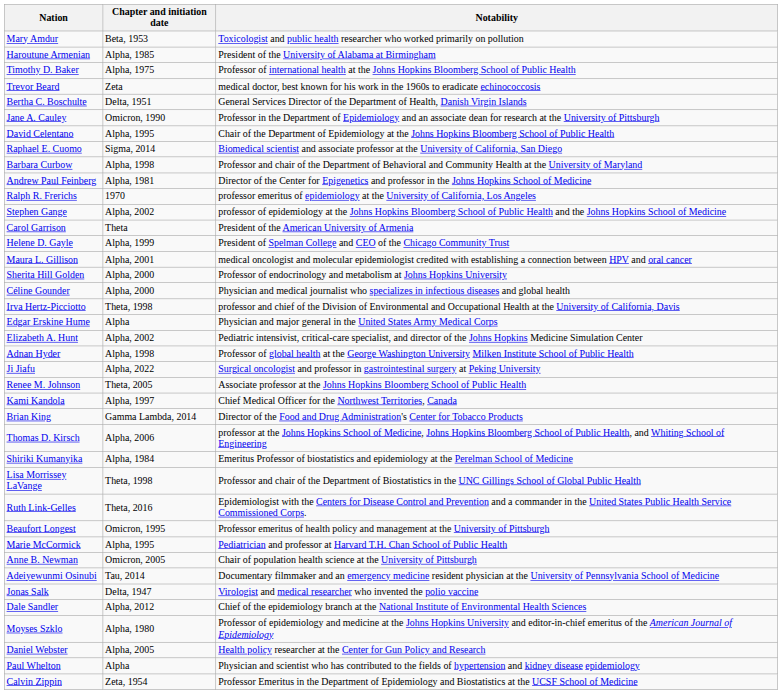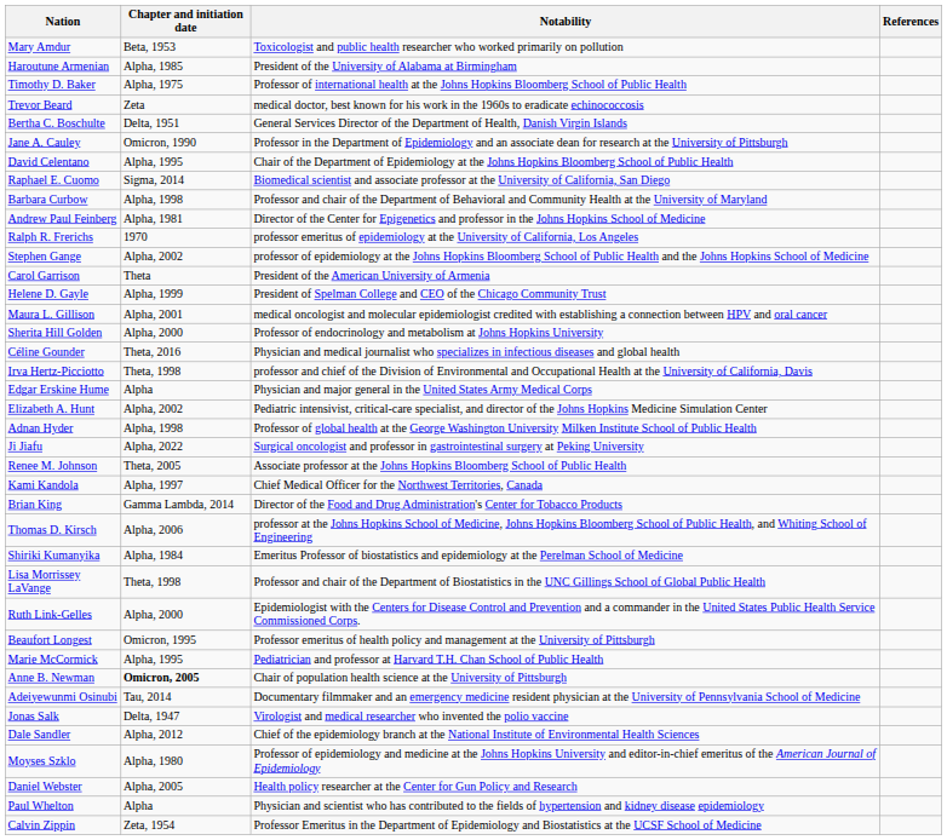 <table class="wikitable sortable">
 <tr>
 <th>Nation</th>
 <th>Chapter and initiation date</th>
 <th>Notability</th>
+<th>References</th>
 </tr>
 <tr>
 <td><a href='#'>Mary Amdur</a></td>
 <td>Beta, 1953</td>
 <td><a href='#'>Toxicologist</a> and <a href='#'>public health</a> researcher who worked primarily on pollution</td>
+<td></td>
 </tr>
 <tr>
 <td><a href='#'>Haroutune Armenian</a></td>
 <td>Alpha, 1985</td>
 <td>President of the <a href='#'>University of Alabama at Birmingham</a></td>
+<td></td>
 </tr>
 <tr>
 <td><a href='#'>Timothy D. Baker</a></td>
 <td>Alpha, 1975</td>
 <td>Professor of <a href='#'>international health</a> at the <a href='#'>Johns Hopkins Bloomberg School of Public Health</a></td>
+<td></td>
 </tr>
 <tr>
 <td><a href='#'>Trevor Beard</a></td>
 <td>Zeta</td>
 <td>medical doctor, best known for his work in the 1960s to eradicate <a href='#'>echinococcosis</a></td>
+<td></td>
 </tr>
 <tr>
 <td><a href='#'>Bertha C. Boschulte</a></td>
 <td>Delta, 1951</td>
 <td>General Services Director of the Department of Health, <a href='#'>Danish Virgin Islands</a></td>
+<td></td>
 </tr>
 <tr>
 <td><a href='#'>Jane A. Cauley</a></td>
 <td>Omicron, 1990</td>
 <td>Professor in the Department of <a href='#'>Epidemiology</a> and an associate dean for research at the <a href='#'>University of Pittsburgh</a></td>
+<td></td>
 </tr>
 <tr>
 <td><a href='#'>David Celentano</a></td>
 <td>Alpha, 1995</td>
 <td>Chair of the Department of Epidemiology at the <a href='#'>Johns Hopkins Bloomberg School of Public Health</a></td>
+<td></td>
 </tr>
 <tr>
 <td><a href='#'>Raphael E. Cuomo</a></td>
 <td>Sigma, 2014</td>
 <td><a href='#'>Biomedical scientist</a> and associate professor at the <a href='#'>University of California, San Diego</a></td>
+<td></td>
 </tr>
 <tr>
 <td><a href='#'>Barbara Curbow</a></td>
 <td>Alpha, 1998</td>
 <td>Professor and chair of the Department of Behavioral and Community Health at the <a href='#'>University of Maryland</a></td>
+<td></td>
 </tr>
 <tr>
 <td><a href='#'>Andrew Paul Feinberg</a></td>
 <td>Alpha, 1981</td>
 <td>Director of the Center for <a href='#'>Epigenetics</a> and professor in the <a href='#'>Johns Hopkins School of Medicine</a></td>
+<td></td>
 </tr>
 <tr>
 <td><a href='#'>Ralph R. Frerichs</a></td>
 <td>1970</td>
 <td>professor emeritus of <a href='#'>epidemiology</a> at the <a href='#'>University of California, Los Angeles</a></td>
+<td></td>
 </tr>
 <tr>
 <td><a href='#'>Stephen Gange</a></td>
 <td>Alpha, 2002</td>
 <td>professor of epidemiology at the <a href='#'>Johns Hopkins Bloomberg School of Public Health</a> and the <a href='#'>Johns Hopkins School of Medicine</a></td>
+<td></td>
 </tr>
 <tr>
 <td><a href='#'>Carol Garrison</a></td>
 <td>Theta</td>
 <td>President of the <a href='#'>American University of Armenia</a></td>
+<td></td>
 </tr>
 <tr>
 <td><a href='#'>Helene D. Gayle</a></td>
 <td>Alpha, 1999</td>
 <td>President of <a href='#'>Spelman College</a> and <a href='#'>CEO</a> of the <a href='#'>Chicago Community Trust</a></td>
+<td></td>
 </tr>
 <tr>
 <td><a href='#'>Maura L. Gillison</a></td>
 <td>Alpha, 2001</td>
 <td>medical oncologist and molecular epidemiologist credited with establishing a connection between <a href='#'>HPV</a> and <a href='#'>oral cancer</a></td>
+<td></td>
 </tr>
 <tr>
 <td><a href='#'>Sherita Hill Golden</a></td>
 <td>Alpha, 2000</td>
 <td>Professor of endocrinology and metabolism at <a href='#'>Johns Hopkins University</a></td>
+<td></td>
 </tr>
 <tr>
 <td><a href='#'>Céline Gounder</a></td>
-<td>Alpha, 2000</td>
+<td>Theta, 2016</td>
 <td>Physician and medical journalist who <a href='#'>specializes in infectious diseases</a> and global health</td>
+<td></td>
 </tr>
 <tr>
 <td><a href='#'>Irva Hertz-Picciotto</a></td>
 <td>Theta, 1998</td>
 <td>professor and chief of the Division of Environmental and Occupational Health at the <a href='#'>University of California, Davis</a></td>
+<td></td>
 </tr>
 <tr>
 <td><a href='#'>Edgar Erskine Hume</a></td>
 <td>Alpha</td>
 <td>Physician and major general in the <a href='#'>United States Army Medical Corps</a></td>
+<td></td>
 </tr>
 <tr>
 <td><a href='#'>Elizabeth A. Hunt</a></td>
 <td>Alpha, 2002</td>
 <td>Pediatric intensivist, critical-care specialist, and director of the <a href='#'>Johns Hopkins</a> Medicine Simulation Center</td>
+<td></td>
 </tr>
 <tr>
 <td><a href='#'>Adnan Hyder</a></td>
 <td>Alpha, 1998</td>
 <td>Professor of <a href='#'>global health</a> at the <a href='#'>George Washington University</a> <a href='#'>Milken Institute School of Public Health</a></td>
+<td></td>
 </tr>
 <tr>
 <td><a href='#'>Ji Jiafu</a></td>
 <td>Alpha, 2022</td>
 <td><a href='#'>Surgical oncologist</a> and professor in <a href='#'>gastrointestinal surgery</a> at <a href='#'>Peking University</a></td>
+<td></td>
 </tr>
 <tr>
 <td><a href='#'>Renee M. Johnson</a></td>
 <td>Theta, 2005</td>
 <td>Associate professor at the <a href='#'>Johns Hopkins Bloomberg School of Public Health</a></td>
+<td></td>
 </tr>
 <tr>
 <td><a href='#'>Kami Kandola</a></td>
 <td>Alpha, 1997</td>
 <td>Chief Medical Officer for the <a href='#'>Northwest Territories</a>, <a href='#'>Canada</a></td>
+<td></td>
 </tr>
 <tr>
 <td><a href='#'>Brian King</a></td>
 <td>Gamma Lambda, 2014</td>
 <td>Director of the <a href='#'>Food and Drug Administration</a>'s <a href='#'>Center for Tobacco Products</a></td>
+<td></td>
 </tr>
 <tr>
 <td><a href='#'>Thomas D. Kirsch</a></td>
 <td>Alpha, 2006</td>
 <td>professor at the <a href='#'>Johns Hopkins School of Medicine</a>, <a href='#'>Johns Hopkins Bloomberg School of Public Health</a>, and <a href='#'>Whiting School of Engineering</a></td>
+<td></td>
 </tr>
 <tr>
 <td><a href='#'>Shiriki Kumanyika</a></td>
 <td>Alpha, 1984</td>
 <td>Emeritus Professor of biostatistics and epidemiology at the <a href='#'>Perelman School of Medicine</a></td>
+<td></td>
 </tr>
 <tr>
 <td><a href='#'>Lisa Morrissey LaVange</a></td>
 <td>Theta, 1998</td>
 <td>Professor and chair of the Department of Biostatistics in the <a href='#'>UNC Gillings School of Global Public Health</a></td>
+<td></td>
 </tr>
 <tr>
 <td><a href='#'>Ruth Link-Gelles</a></td>
-<td>Theta, 2016</td>
+<td>Alpha, 2000</td>
 <td>Epidemiologist with the <a href='#'>Centers for Disease Control and Prevention</a> and a commander in the <a href='#'>United States Public Health Service Commissioned Corps</a>.</td>
+<td></td>
 </tr>
 <tr>
 <td><a href='#'>Beaufort Longest</a></td>
 <td>Omicron, 1995</td>
 <td>Professor emeritus of health policy and management at the <a href='#'>University of Pittsburgh</a></td>
+<td></td>
 </tr>
 <tr>
 <td><a href='#'>Marie McCormick</a></td>
 <td>Alpha, 1995</td>
 <td><a href='#'>Pediatrician</a> and professor at <a href='#'>Harvard T.H. Chan School of Public Health</a></td>
+<td></td>
 </tr>
 <tr>
 <td><a href='#'>Anne B. Newman</a></td>
-<td>Omicron, 2005</td>
+<td><strong>Omicron, 2005</strong></td>
 <td>Chair of population health science at the <a href='#'>University of Pittsburgh</a></td>
+<td></td>
 </tr>
 <tr>
 <td><a href='#'>Adeiyewunmi Osinubi</a></td>
 <td>Tau, 2014</td>
 <td>Documentary filmmaker and an <a href='#'>emergency medicine</a> resident physician at the <a href='#'>University of Pennsylvania School of Medicine</a></td>
+<td></td>
 </tr>
 <tr>
 <td><a href='#'>Jonas Salk</a></td>
 <td>Delta, 1947</td>
 <td><a href='#'>Virologist</a> and <a href='#'>medical researcher</a> who invented the <a href='#'>polio vaccine</a></td>
+<td></td>
 </tr>
 <tr>
 <td><a href='#'>Dale Sandler</a></td>
 <td>Alpha, 2012</td>
 <td>Chief of the epidemiology branch at the <a href='#'>National Institute of Environmental Health Sciences</a></td>
+<td></td>
 </tr>
 <tr>
 <td><a href='#'>Moyses Szklo</a></td>
 <td>Alpha, 1980</td>
 <td>Professor of epidemiology and medicine at the <a href='#'>Johns Hopkins University</a> and editor-in-chief emeritus of the <em><a href='#'>American Journal of Epidemiology</a></em></td>
+<td></td>
 </tr>
 <tr>
 <td><a href='#'>Daniel Webster</a></td>
 <td>Alpha, 2005</td>
 <td><a href='#'>Health policy</a> researcher at the <a href='#'>Center for Gun Policy and Research</a></td>
+<td></td>
 </tr>
 <tr>
 <td><a href='#'>Paul Whelton</a></td>
 <td>Alpha</td>
 <td>Physician and scientist who has contributed to the fields of <a href='#'>hypertension</a> and <a href='#'>kidney disease</a> <a href='#'>epidemiology</a></td>
+<td></td>
 </tr>
 <tr>
 <td><a href='#'>Calvin Zippin</a></td>
 <td>Zeta, 1954</td>
 <td>Professor Emeritus in the Department of Epidemiology and Biostatistics at the <a href='#'>UCSF School of Medicine</a></td>
+<td></td>
 </tr>
 </table>
